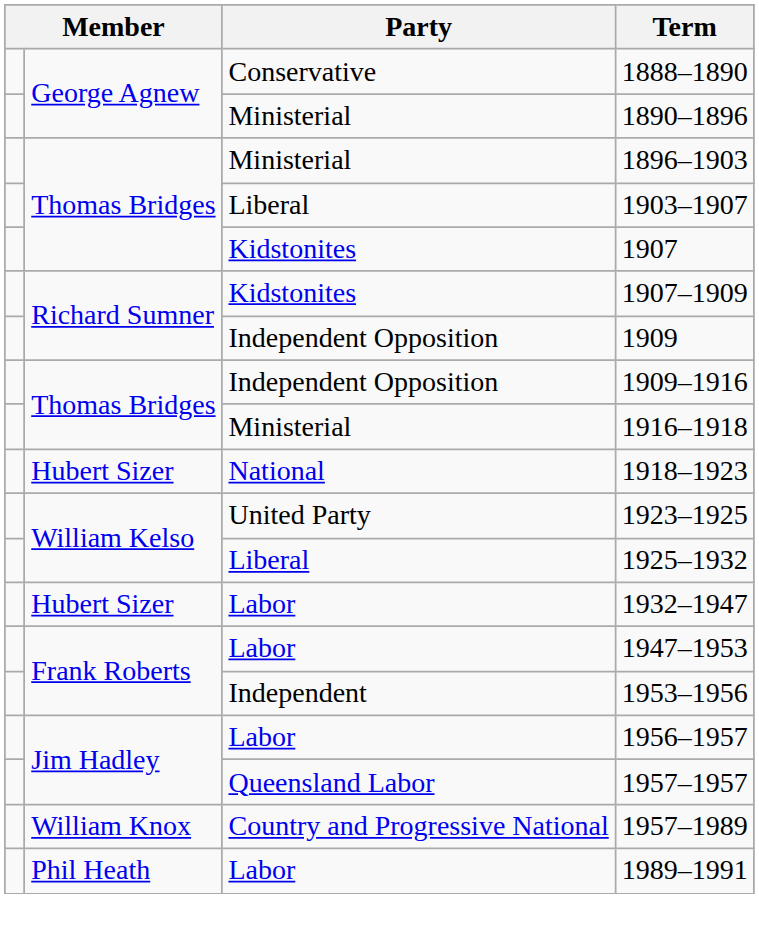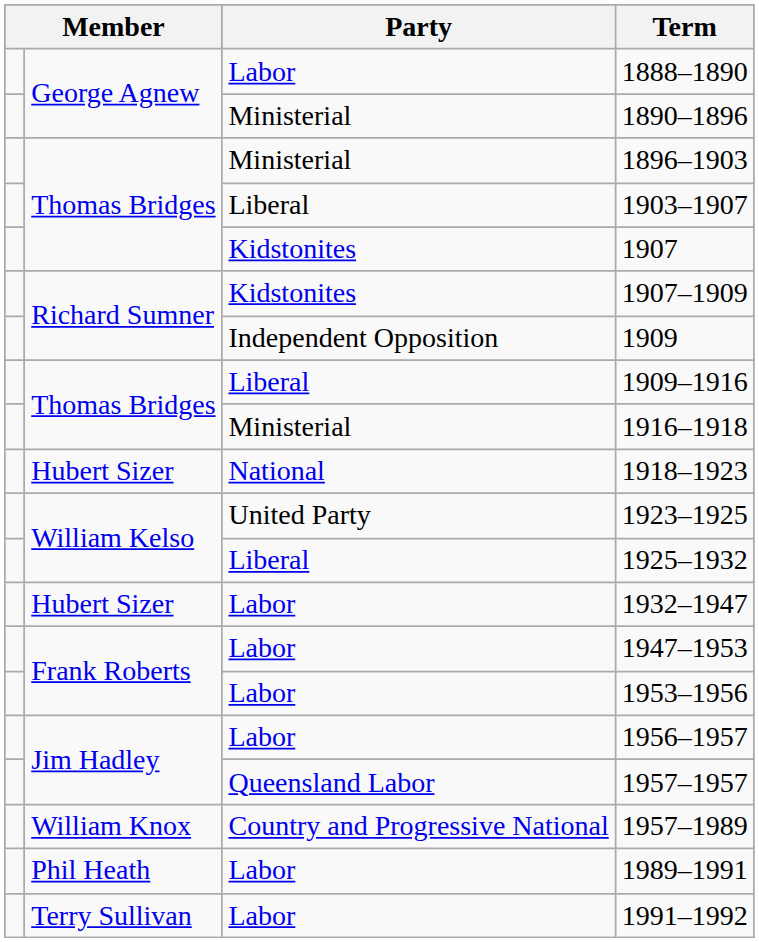 <table class="wikitable">
 <tr>
 <th colspan="2">Member</th>
 <th>Party</th>
 <th>Term</th>
 </tr>
 <tr>
 <td> </td>
 <td rowspan=2><a href='#'>George Agnew</a></td>
-<td>Conservative</td>
+<td><a href='#'>Labor</a></td>
 <td>1888–1890</td>
 </tr>
 <tr>
 <td> </td>
 <td>Ministerial</td>
 <td>1890–1896</td>
 </tr>
 <tr>
 <td> </td>
 <td rowspan=3><a href='#'>Thomas Bridges</a></td>
 <td>Ministerial</td>
 <td>1896–1903</td>
 </tr>
 <tr>
 <td> </td>
 <td>Liberal</td>
 <td>1903–1907</td>
 </tr>
 <tr>
 <td> </td>
 <td><a href='#'>Kidstonites</a></td>
 <td>1907</td>
 </tr>
 <tr>
 <td> </td>
 <td rowspan=2><a href='#'>Richard Sumner</a></td>
 <td><a href='#'>Kidstonites</a></td>
 <td>1907–1909</td>
 </tr>
 <tr>
 <td> </td>
 <td>Independent Opposition</td>
 <td>1909</td>
 </tr>
 <tr>
 <td> </td>
 <td rowspan=2><a href='#'>Thomas Bridges</a></td>
-<td>Independent Opposition</td>
+<td><a href='#'>Liberal</a></td>
 <td>1909–1916</td>
 </tr>
 <tr>
 <td> </td>
 <td>Ministerial</td>
 <td>1916–1918</td>
 </tr>
 <tr>
 <td> </td>
 <td><a href='#'>Hubert Sizer</a></td>
 <td><a href='#'>National</a></td>
 <td>1918–1923</td>
 </tr>
 <tr>
 <td> </td>
 <td rowspan=2><a href='#'>William Kelso</a></td>
 <td>United Party</td>
 <td>1923–1925</td>
 </tr>
 <tr>
 <td> </td>
 <td><a href='#'>Liberal</a></td>
 <td>1925–1932</td>
 </tr>
 <tr>
 <td> </td>
 <td><a href='#'>Hubert Sizer</a></td>
 <td><a href='#'>Labor</a></td>
 <td>1932–1947</td>
 </tr>
 <tr>
 <td> </td>
 <td rowspan=2><a href='#'>Frank Roberts</a></td>
 <td><a href='#'>Labor</a></td>
 <td>1947–1953</td>
 </tr>
 <tr>
 <td> </td>
-<td>Independent</td>
+<td><a href='#'>Labor</a></td>
 <td>1953–1956</td>
 </tr>
 <tr>
 <td> </td>
 <td rowspan="2"><a href='#'>Jim Hadley</a></td>
 <td><a href='#'>Labor</a></td>
 <td>1956–1957</td>
 </tr>
 <tr>
 <td> </td>
 <td><a href='#'>Queensland Labor</a></td>
 <td>1957–1957</td>
 </tr>
 <tr>
 <td> </td>
 <td><a href='#'>William Knox</a></td>
 <td><a href='#'>Country and Progressive National</a></td>
 <td>1957–1989</td>
 </tr>
 <tr>
 <td> </td>
 <td><a href='#'>Phil Heath</a></td>
 <td><a href='#'>Labor</a></td>
 <td>1989–1991</td>
 </tr>
 <tr>
+<td> </td>
+<td><a href='#'>Terry Sullivan</a></td>
+<td><a href='#'>Labor</a></td>
+<td>1991–1992</td>
+</tr>
+<tr>
 </tr>
 </table>
